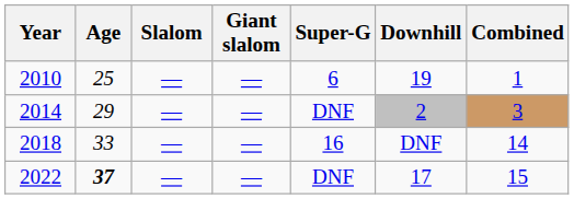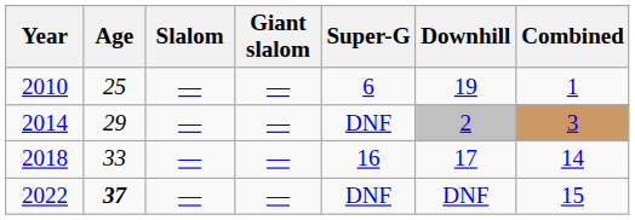 <table class=wikitable style="text-align:center">
 <tr>
 <th>  Year  </th>
 <th> Age </th>
 <th> Slalom </th>
 <th> Giant <br> slalom </th>
 <th>Super-G</th>
 <th>Downhill</th>
 <th>Combined</th>
 </tr>
 <tr>
 <td><a href='#'>2010</a></td>
 <td><em>25</em></td>
 <td><a href='#'>—</a></td>
 <td><a href='#'>—</a></td>
 <td><a href='#'>6</a></td>
 <td><a href='#'>19</a></td>
 <td><a href='#'>1</a></td>
 </tr>
 <tr>
 <td><a href='#'>2014</a></td>
 <td><em>29</em></td>
 <td><a href='#'>—</a></td>
 <td><a href='#'>—</a></td>
 <td><a href='#'>DNF</a></td>
 <td style="background:silver;"><a href='#'>2</a></td>
 <td style="background:#c96;"><a href='#'>3</a></td>
 </tr>
 <tr>
 <td><a href='#'>2018</a></td>
 <td><em>33</em></td>
 <td><a href='#'>—</a></td>
 <td><a href='#'>—</a></td>
 <td><a href='#'>16</a></td>
-<td><a href='#'>DNF</a></td>
+<td><a href='#'>17</a></td>
 <td><a href='#'>14</a></td>
 </tr>
 <tr>
 <td><a href='#'>2022</a></td>
 <td><strong><em>37</em></strong></td>
 <td><a href='#'>—</a></td>
 <td><a href='#'>—</a></td>
 <td><a href='#'>DNF</a></td>
-<td><a href='#'>17</a></td>
+<td><a href='#'>DNF</a></td>
 <td><a href='#'>15</a></td>
 </tr>
 </table>
